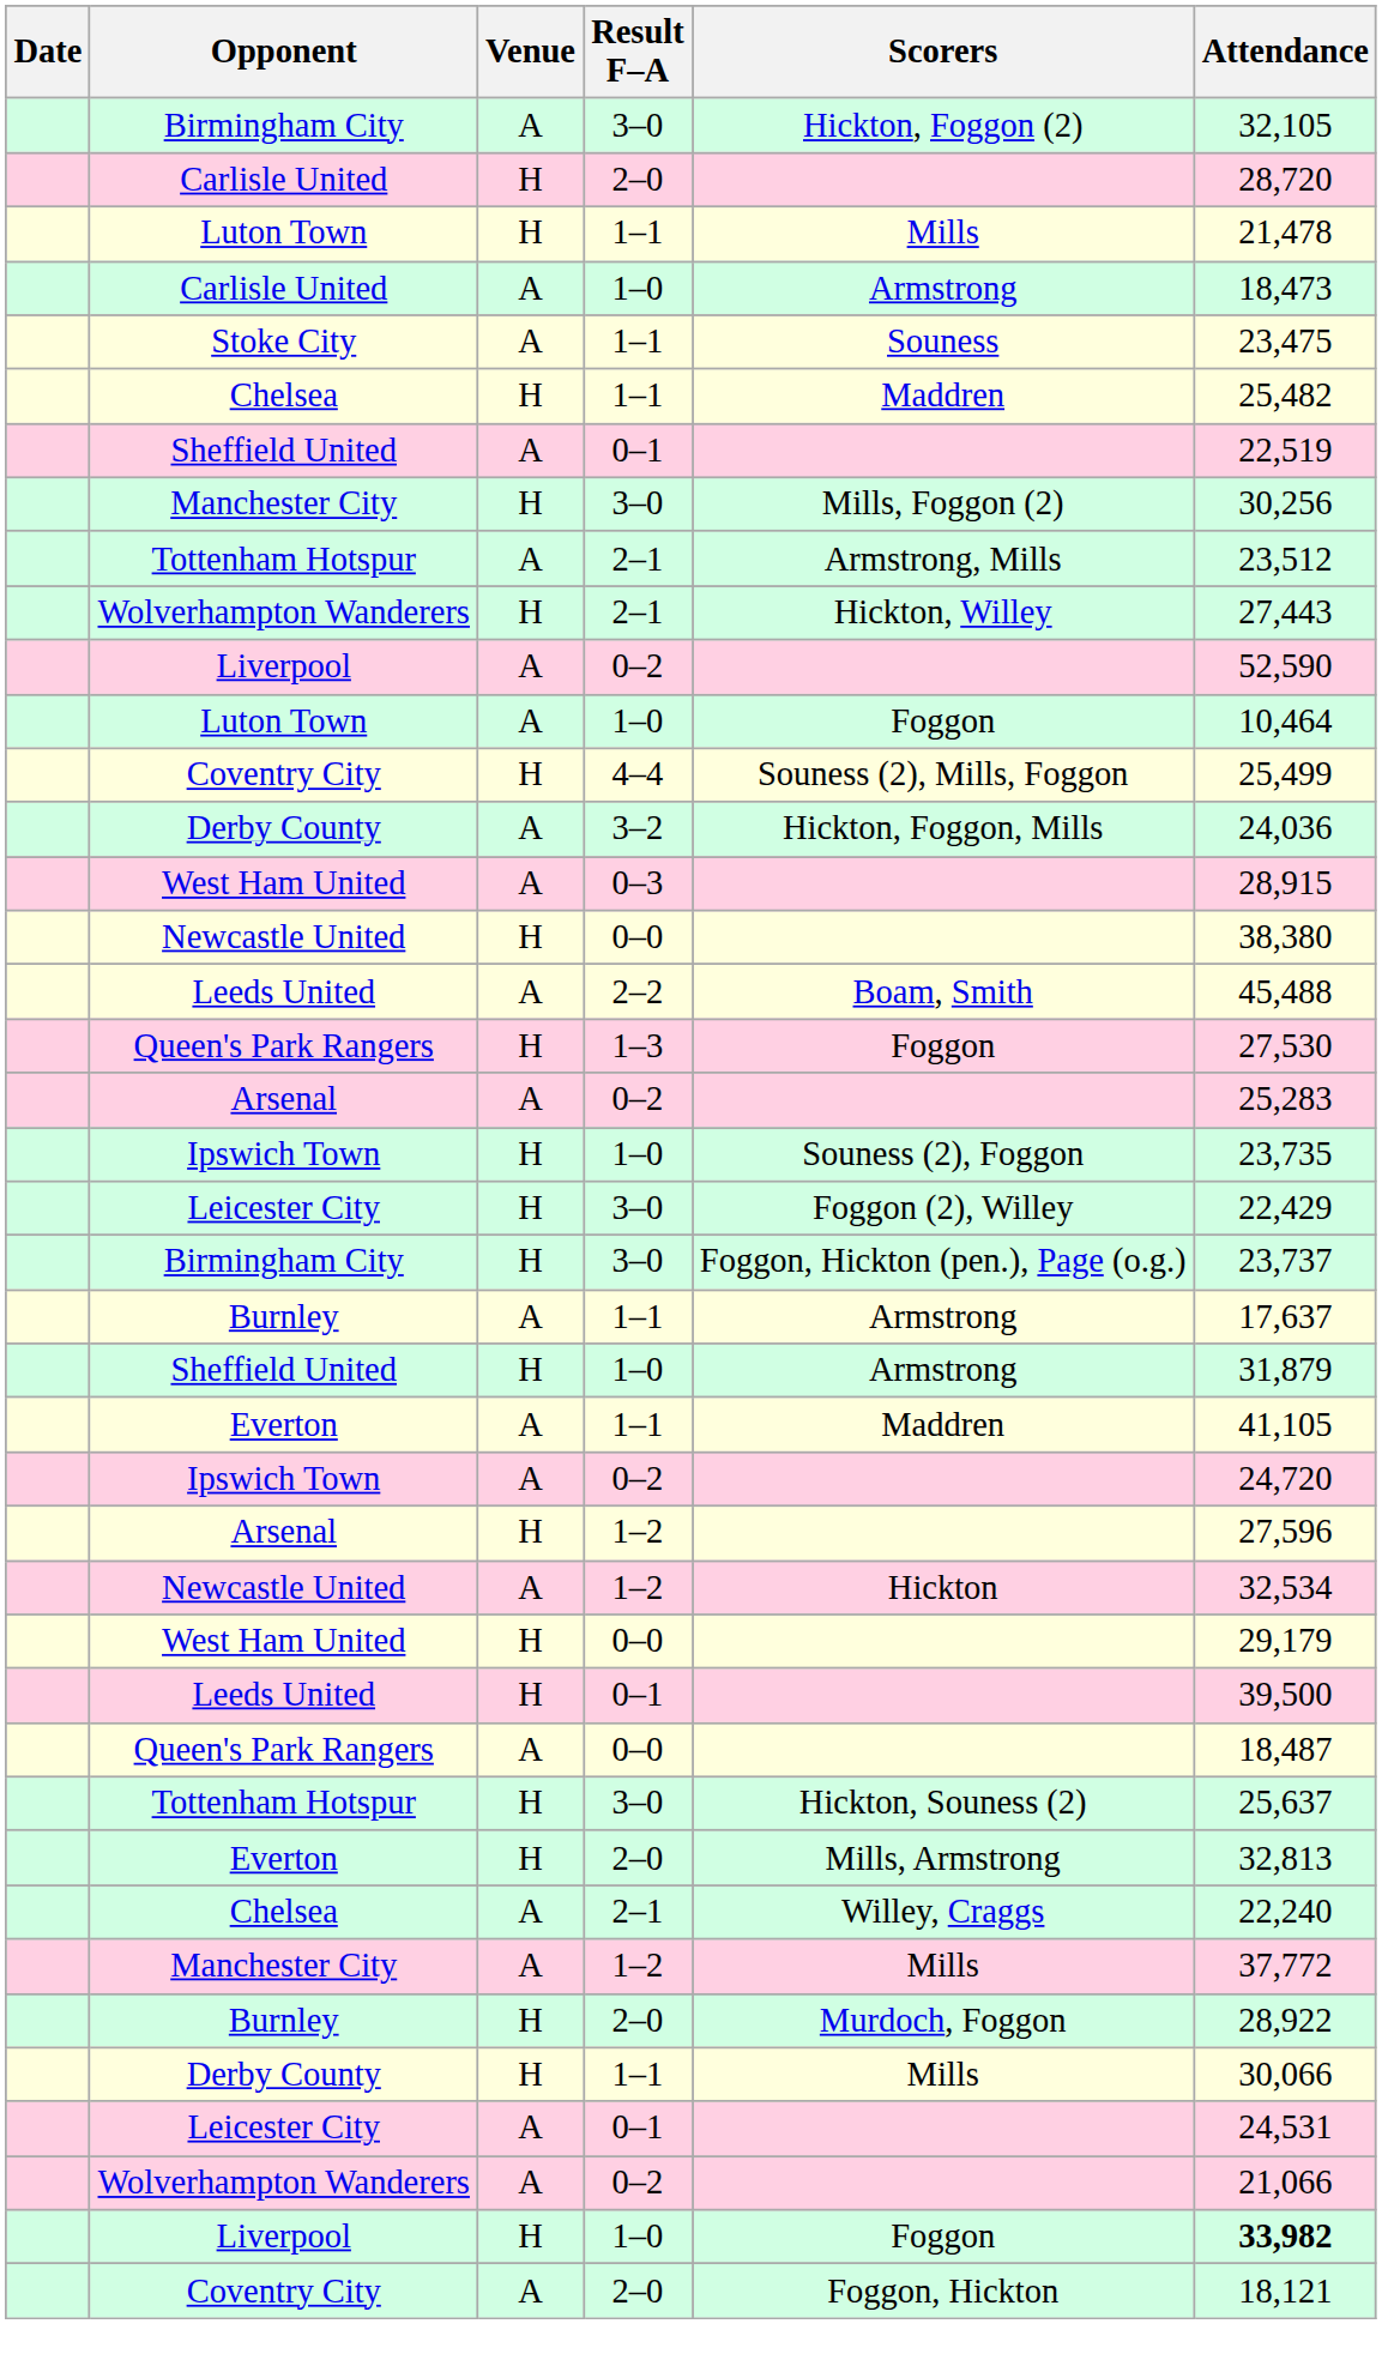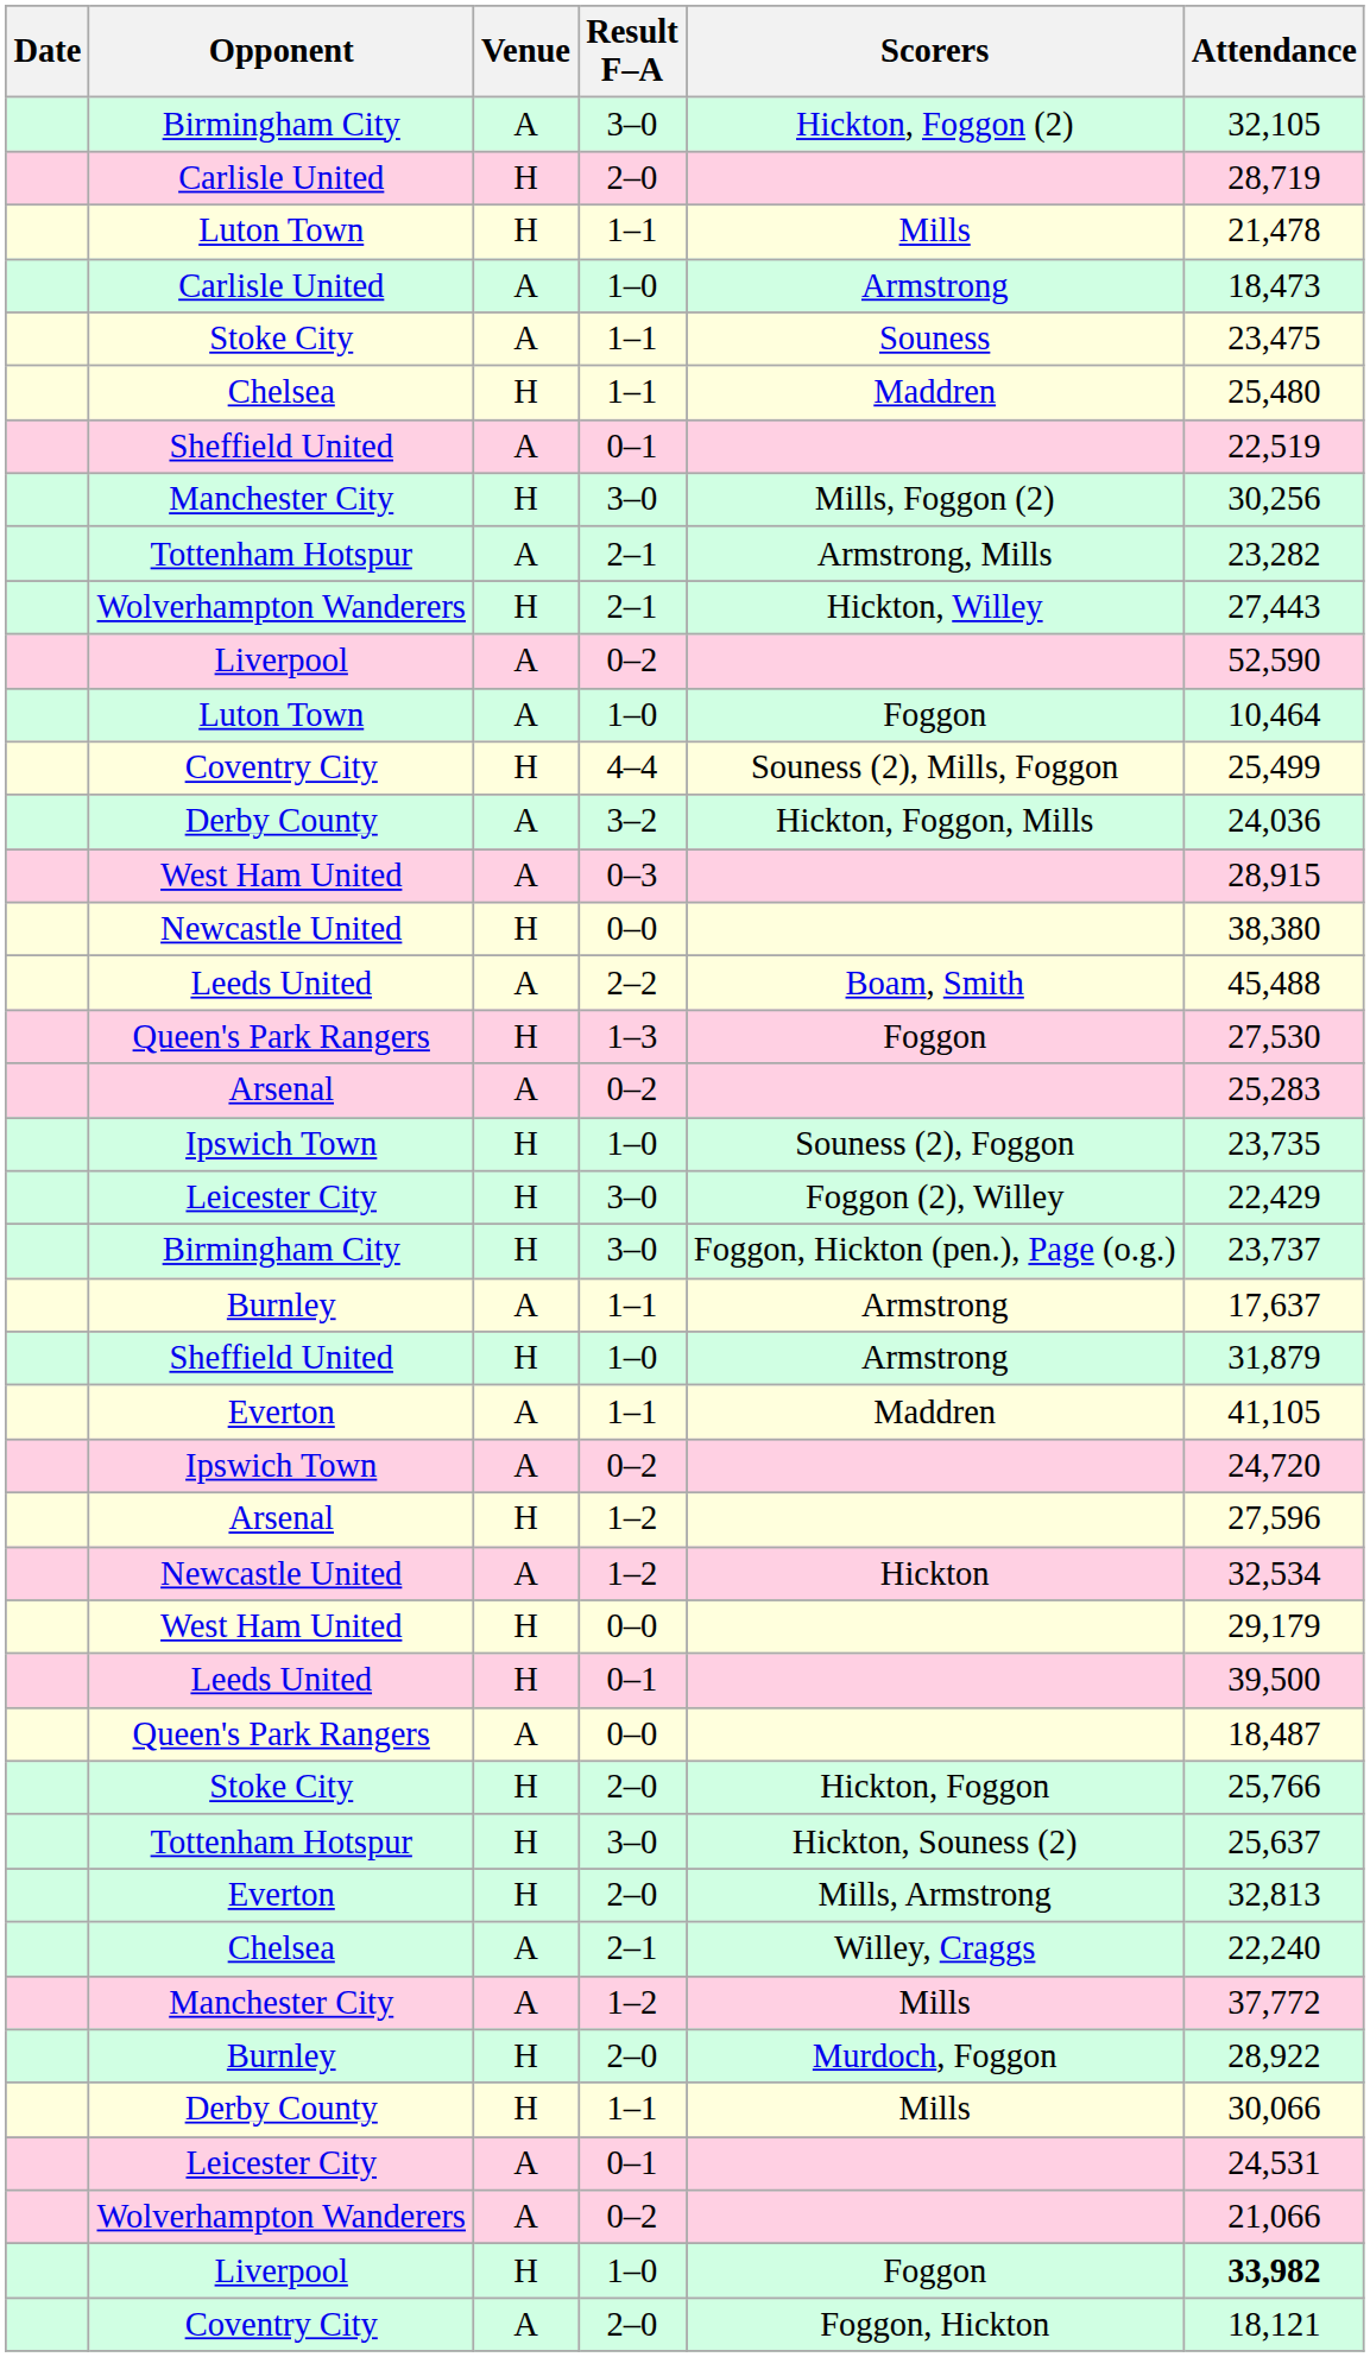 <table class="wikitable sortable" style="text-align:center;">
 <tr>
 <th>Date</th>
 <th>Opponent</th>
 <th>Venue</th>
 <th>Result<br>F–A</th>
 <th class=unsortable>Scorers</th>
 <th>Attendance</th>
 </tr>
 <tr bgcolor="d0ffe3">
 <td></td>
 <td><a href='#'>Birmingham City</a></td>
 <td>A</td>
 <td>3–0</td>
 <td><a href='#'>Hickton</a>, <a href='#'>Foggon</a> (2)</td>
 <td>32,105</td>
 </tr>
 <tr bgcolor="ffd0e3">
 <td></td>
 <td><a href='#'>Carlisle United</a></td>
 <td>H</td>
 <td>2–0</td>
 <td></td>
-<td>28,720</td>
+<td>28,719</td>
 </tr>
 <tr bgcolor="ffffdd">
 <td></td>
 <td><a href='#'>Luton Town</a></td>
 <td>H</td>
 <td>1–1</td>
 <td><a href='#'>Mills</a></td>
 <td>21,478</td>
 </tr>
 <tr bgcolor="d0ffe3">
 <td></td>
 <td><a href='#'>Carlisle United</a></td>
 <td>A</td>
 <td>1–0</td>
 <td><a href='#'>Armstrong</a></td>
 <td>18,473</td>
 </tr>
 <tr bgcolor="ffffdd">
 <td></td>
 <td><a href='#'>Stoke City</a></td>
 <td>A</td>
 <td>1–1</td>
 <td><a href='#'>Souness</a></td>
 <td>23,475</td>
 </tr>
 <tr bgcolor="ffffdd">
 <td></td>
 <td><a href='#'>Chelsea</a></td>
 <td>H</td>
 <td>1–1</td>
 <td><a href='#'>Maddren</a></td>
-<td>25,482</td>
+<td>25,480</td>
 </tr>
 <tr bgcolor="ffd0e3">
 <td></td>
 <td><a href='#'>Sheffield United</a></td>
 <td>A</td>
 <td>0–1</td>
 <td></td>
 <td>22,519</td>
 </tr>
 <tr bgcolor="d0ffe3">
 <td></td>
 <td><a href='#'>Manchester City</a></td>
 <td>H</td>
 <td>3–0</td>
 <td>Mills, Foggon (2)</td>
 <td>30,256</td>
 </tr>
 <tr bgcolor="d0ffe3">
 <td></td>
 <td><a href='#'>Tottenham Hotspur</a></td>
 <td>A</td>
 <td>2–1</td>
 <td>Armstrong, Mills</td>
-<td>23,512</td>
+<td>23,282</td>
 </tr>
 <tr bgcolor="d0ffe3">
 <td></td>
 <td><a href='#'>Wolverhampton Wanderers</a></td>
 <td>H</td>
 <td>2–1</td>
 <td>Hickton, <a href='#'>Willey</a></td>
 <td>27,443</td>
 </tr>
 <tr bgcolor="ffd0e3">
 <td></td>
 <td><a href='#'>Liverpool</a></td>
 <td>A</td>
 <td>0–2</td>
 <td></td>
 <td>52,590</td>
 </tr>
 <tr bgcolor="d0ffe3">
 <td></td>
 <td><a href='#'>Luton Town</a></td>
 <td>A</td>
 <td>1–0</td>
 <td>Foggon</td>
 <td>10,464</td>
 </tr>
 <tr bgcolor="ffffdd">
 <td></td>
 <td><a href='#'>Coventry City</a></td>
 <td>H</td>
 <td>4–4</td>
 <td>Souness (2), Mills, Foggon</td>
 <td>25,499</td>
 </tr>
 <tr bgcolor="d0ffe3">
 <td></td>
 <td><a href='#'>Derby County</a></td>
 <td>A</td>
 <td>3–2</td>
 <td>Hickton, Foggon, Mills</td>
 <td>24,036</td>
 </tr>
 <tr bgcolor="ffd0e3">
 <td></td>
 <td><a href='#'>West Ham United</a></td>
 <td>A</td>
 <td>0–3</td>
 <td></td>
 <td>28,915</td>
 </tr>
 <tr bgcolor="ffffdd">
 <td></td>
 <td><a href='#'>Newcastle United</a></td>
 <td>H</td>
 <td>0–0</td>
 <td></td>
 <td>38,380</td>
 </tr>
 <tr bgcolor="ffffdd">
 <td></td>
 <td><a href='#'>Leeds United</a></td>
 <td>A</td>
 <td>2–2</td>
 <td><a href='#'>Boam</a>, <a href='#'>Smith</a></td>
 <td>45,488</td>
 </tr>
 <tr bgcolor="ffd0e3">
 <td></td>
 <td><a href='#'>Queen's Park Rangers</a></td>
 <td>H</td>
 <td>1–3</td>
 <td>Foggon</td>
 <td>27,530</td>
 </tr>
 <tr bgcolor="ffd0e3">
 <td></td>
 <td><a href='#'>Arsenal</a></td>
 <td>A</td>
 <td>0–2</td>
 <td></td>
 <td>25,283</td>
 </tr>
 <tr bgcolor="d0ffe3">
 <td></td>
 <td><a href='#'>Ipswich Town</a></td>
 <td>H</td>
 <td>1–0</td>
 <td>Souness (2), Foggon</td>
 <td>23,735</td>
 </tr>
 <tr bgcolor="d0ffe3">
 <td></td>
 <td><a href='#'>Leicester City</a></td>
 <td>H</td>
 <td>3–0</td>
 <td>Foggon (2), Willey</td>
 <td>22,429</td>
 </tr>
 <tr bgcolor="d0ffe3">
 <td></td>
 <td><a href='#'>Birmingham City</a></td>
 <td>H</td>
 <td>3–0</td>
 <td>Foggon, Hickton (pen.), <a href='#'>Page</a> (o.g.)</td>
 <td>23,737</td>
 </tr>
 <tr bgcolor="ffffdd">
 <td></td>
 <td><a href='#'>Burnley</a></td>
 <td>A</td>
 <td>1–1</td>
 <td>Armstrong</td>
 <td>17,637</td>
 </tr>
 <tr bgcolor="d0ffe3">
 <td></td>
 <td><a href='#'>Sheffield United</a></td>
 <td>H</td>
 <td>1–0</td>
 <td>Armstrong</td>
 <td>31,879</td>
 </tr>
 <tr bgcolor="ffffdd">
 <td></td>
 <td><a href='#'>Everton</a></td>
 <td>A</td>
 <td>1–1</td>
 <td>Maddren</td>
 <td>41,105</td>
 </tr>
 <tr bgcolor="ffd0e3">
 <td></td>
 <td><a href='#'>Ipswich Town</a></td>
 <td>A</td>
 <td>0–2</td>
 <td></td>
 <td>24,720</td>
 </tr>
 <tr bgcolor="ffffdd">
 <td></td>
 <td><a href='#'>Arsenal</a></td>
 <td>H</td>
 <td>1–2</td>
 <td></td>
 <td>27,596</td>
 </tr>
 <tr bgcolor="ffd0e3">
 <td></td>
 <td><a href='#'>Newcastle United</a></td>
 <td>A</td>
 <td>1–2</td>
 <td>Hickton</td>
 <td>32,534</td>
 </tr>
 <tr bgcolor="ffffdd">
 <td></td>
 <td><a href='#'>West Ham United</a></td>
 <td>H</td>
 <td>0–0</td>
 <td></td>
 <td>29,179</td>
 </tr>
 <tr bgcolor="ffd0e3">
 <td></td>
 <td><a href='#'>Leeds United</a></td>
 <td>H</td>
 <td>0–1</td>
 <td></td>
 <td>39,500</td>
 </tr>
 <tr bgcolor="ffffdd">
 <td></td>
 <td><a href='#'>Queen's Park Rangers</a></td>
 <td>A</td>
 <td>0–0</td>
 <td></td>
 <td>18,487</td>
 </tr>
 <tr bgcolor="d0ffe3">
 <td></td>
+<td><a href='#'>Stoke City</a></td>
+<td>H</td>
+<td>2–0</td>
+<td>Hickton, Foggon</td>
+<td>25,766</td>
+</tr>
+<tr bgcolor="d0ffe3">
+<td></td>
 <td><a href='#'>Tottenham Hotspur</a></td>
 <td>H</td>
 <td>3–0</td>
 <td>Hickton, Souness (2)</td>
 <td>25,637</td>
 </tr>
 <tr bgcolor="d0ffe3">
 <td></td>
 <td><a href='#'>Everton</a></td>
 <td>H</td>
 <td>2–0</td>
 <td>Mills, Armstrong</td>
 <td>32,813</td>
 </tr>
 <tr bgcolor="d0ffe3">
 <td></td>
 <td><a href='#'>Chelsea</a></td>
 <td>A</td>
 <td>2–1</td>
 <td>Willey, <a href='#'>Craggs</a></td>
 <td>22,240</td>
 </tr>
 <tr bgcolor="ffd0e3">
 <td></td>
 <td><a href='#'>Manchester City</a></td>
 <td>A</td>
 <td>1–2</td>
 <td>Mills</td>
 <td>37,772</td>
 </tr>
 <tr bgcolor="d0ffe3">
 <td></td>
 <td><a href='#'>Burnley</a></td>
 <td>H</td>
 <td>2–0</td>
 <td><a href='#'>Murdoch</a>, Foggon</td>
 <td>28,922</td>
 </tr>
 <tr bgcolor="ffffdd">
 <td></td>
 <td><a href='#'>Derby County</a></td>
 <td>H</td>
 <td>1–1</td>
 <td>Mills</td>
 <td>30,066</td>
 </tr>
 <tr bgcolor="ffd0e3">
 <td></td>
 <td><a href='#'>Leicester City</a></td>
 <td>A</td>
 <td>0–1</td>
 <td></td>
 <td>24,531</td>
 </tr>
 <tr bgcolor="ffd0e3">
 <td></td>
 <td><a href='#'>Wolverhampton Wanderers</a></td>
 <td>A</td>
 <td>0–2</td>
 <td></td>
 <td>21,066</td>
 </tr>
 <tr bgcolor="d0ffe3">
 <td></td>
 <td><a href='#'>Liverpool</a></td>
 <td>H</td>
 <td>1–0</td>
 <td>Foggon</td>
 <td><strong>33,982</strong></td>
 </tr>
 <tr bgcolor="d0ffe3">
 <td></td>
 <td><a href='#'>Coventry City</a></td>
 <td>A</td>
 <td>2–0</td>
 <td>Foggon, Hickton</td>
 <td>18,121</td>
 </tr>
 </table>
